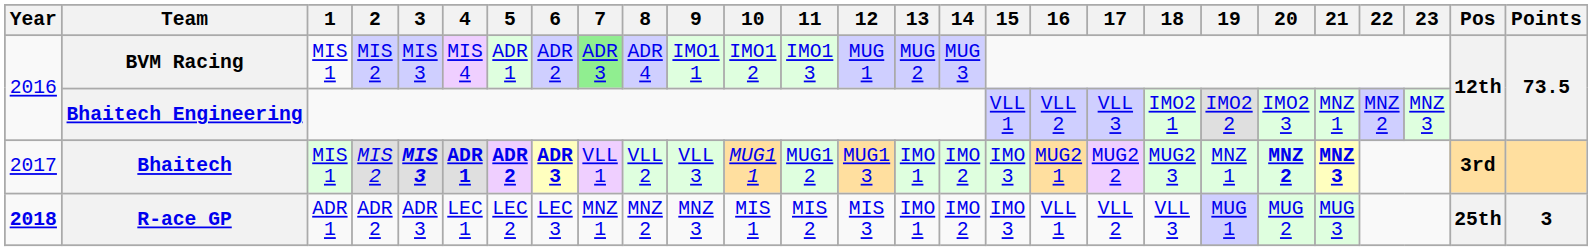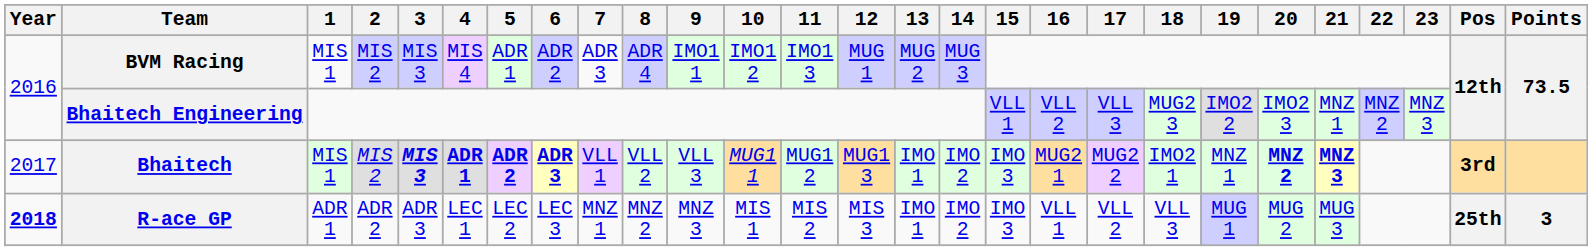 <table class="wikitable" style="text-align:center; font-size:85%">
 <tr>
 <th>Year</th>
 <th>Team</th>
 <th>1</th>
 <th>2</th>
 <th>3</th>
 <th>4</th>
 <th>5</th>
 <th>6</th>
 <th>7</th>
 <th>8</th>
 <th>9</th>
 <th>10</th>
 <th>11</th>
 <th>12</th>
 <th>13</th>
 <th>14</th>
 <th>15</th>
 <th>16</th>
 <th>17</th>
 <th>18</th>
 <th>19</th>
 <th>20</th>
 <th>21</th>
 <th>22</th>
 <th>23</th>
 <th>Pos</th>
 <th>Points</th>
 </tr>
 <tr>
 <td rowspan=2><a href='#'>2016</a></td>
 <th nowrap>BVM Racing</th>
 <td><a href='#'>MIS<br>1</a></td>
 <td style="background:#CFCFFF;"><a href='#'>MIS<br>2</a><br></td>
 <td style="background:#CFCFFF;"><a href='#'>MIS<br>3</a><br></td>
 <td style="background:#EFCFFF;"><a href='#'>MIS<br>4</a><br></td>
 <td style="background:#DFFFDF;"><a href='#'>ADR<br>1</a><br></td>
 <td style="background:#CFCFFF;"><a href='#'>ADR<br>2</a><br></td>
-<td style="background: lightgreen;"><a href='#'>ADR<br>3</a></td>
+<td><a href='#'>ADR<br>3</a></td>
 <td style="background:#CFCFFF;"><a href='#'>ADR<br>4</a><br></td>
 <td style="background:#DFFFDF;"><a href='#'>IMO1<br>1</a><br></td>
 <td style="background:#DFFFDF;"><a href='#'>IMO1<br>2</a><br></td>
 <td style="background:#DFFFDF;"><a href='#'>IMO1<br>3</a><br></td>
 <td style="background:#CFCFFF;"><a href='#'>MUG<br>1</a><br></td>
 <td style="background:#CFCFFF;"><a href='#'>MUG<br>2</a><br></td>
 <td style="background:#CFCFFF;"><a href='#'>MUG<br>3</a><br></td>
 <td colspan=9></td>
 <th rowspan=2>12th</th>
 <th rowspan=2>73.5</th>
 </tr>
 <tr>
 <th nowrap><a href='#'>Bhaitech Engineering</a></th>
 <td colspan=14></td>
 <td style="background:#CFCFFF;"><a href='#'>VLL<br>1</a><br></td>
 <td style="background:#CFCFFF;"><a href='#'>VLL<br>2</a><br></td>
 <td style="background:#CFCFFF;"><a href='#'>VLL<br>3</a><br></td>
-<td style="background:#DFFFDF;"><a href='#'>IMO2<br>1</a><br></td>
+<td style="background:#DFFFDF;"><a href='#'>MUG2<br>3</a><br></td>
 <td style="background:#DFDFDF;"><a href='#'>IMO2<br>2</a><br></td>
 <td style="background:#DFFFDF;"><a href='#'>IMO2<br>3</a><br></td>
 <td style="background:#DFFFDF;"><a href='#'>MNZ<br>1</a><br></td>
 <td style="background:#CFCFFF;"><a href='#'>MNZ<br>2</a><br></td>
 <td style="background:#DFFFDF;"><a href='#'>MNZ<br>3</a><br></td>
 </tr>
 <tr>
 <td><a href='#'>2017</a></td>
 <th nowrap><a href='#'>Bhaitech</a></th>
 <td style="background:#DFFFDF;"><a href='#'>MIS<br>1</a><br></td>
 <td style="background:#DFDFDF;"><em><a href='#'>MIS<br>2</a></em><br></td>
 <td style="background:#DFDFDF;"><strong><em><a href='#'>MIS<br>3</a></em></strong><br></td>
 <td style="background:#DFDFDF;"><strong><a href='#'>ADR<br>1</a></strong><br></td>
 <td style="background:#EFCFFF;"><strong><a href='#'>ADR<br>2</a></strong><br></td>
 <td style="background:#FFFFBF;"><strong><a href='#'>ADR<br>3</a></strong><br></td>
 <td style="background:#EFCFFF;"><a href='#'>VLL<br>1</a><br></td>
 <td style="background:#DFFFDF;"><a href='#'>VLL<br>2</a><br></td>
 <td style="background:#DFFFDF;"><a href='#'>VLL<br>3</a><br></td>
 <td style="background:#FFDF9F;"><em><a href='#'>MUG1<br>1</a></em><br></td>
 <td style="background:#DFFFDF;"><a href='#'>MUG1<br>2</a><br></td>
 <td style="background:#FFDF9F;"><a href='#'>MUG1<br>3</a><br></td>
 <td style="background:#DFFFDF;"><a href='#'>IMO<br>1</a><br></td>
 <td style="background:#DFFFDF;"><a href='#'>IMO<br>2</a><br></td>
 <td style="background:#DFFFDF;"><a href='#'>IMO<br>3</a><br></td>
 <td style="background:#FFDF9F;"><a href='#'>MUG2<br>1</a><br></td>
 <td style="background:#EFCFFF;"><a href='#'>MUG2<br>2</a><br></td>
-<td style="background:#DFFFDF;"><a href='#'>MUG2<br>3</a><br></td>
+<td style="background:#DFFFDF;"><a href='#'>IMO2<br>1</a><br></td>
 <td style="background:#DFFFDF;"><a href='#'>MNZ<br>1</a><br></td>
 <td style="background:#DFFFDF;"><strong><a href='#'>MNZ<br>2</a></strong><br></td>
 <td style="background:#FFFFBF;"><strong><a href='#'>MNZ<br>3</a></strong><br></td>
 <td colspan=2></td>
 <th style="background:#FFDF9F;">3rd</th>
 <th style="background:#FFDF9F;"></th>
 </tr>
 <tr>
 <td><strong><a href='#'>2018</a></strong></td>
 <th nowrap><a href='#'>R-ace GP</a></th>
 <td style="background:#;"><a href='#'>ADR<br>1</a></td>
 <td style="background:#;"><a href='#'>ADR<br>2</a></td>
 <td style="background:#;"><a href='#'>ADR<br>3</a></td>
 <td style="background:#;"><a href='#'>LEC<br>1</a></td>
 <td style="background:#;"><a href='#'>LEC<br>2</a></td>
 <td style="background:#;"><a href='#'>LEC<br>3</a></td>
 <td style="background:#;"><a href='#'>MNZ<br>1</a></td>
 <td style="background:#;"><a href='#'>MNZ<br>2</a></td>
 <td style="background:#;"><a href='#'>MNZ<br>3</a></td>
 <td style="background:#;"><a href='#'>MIS<br>1</a></td>
 <td style="background:#;"><a href='#'>MIS<br>2</a></td>
 <td style="background:#;"><a href='#'>MIS<br>3</a></td>
 <td style="background:#;"><a href='#'>IMO<br>1</a></td>
 <td style="background:#;"><a href='#'>IMO<br>2</a></td>
 <td style="background:#;"><a href='#'>IMO<br>3</a></td>
 <td style="background:#;"><a href='#'>VLL<br>1</a></td>
 <td style="background:#;"><a href='#'>VLL<br>2</a></td>
 <td style="background:#;"><a href='#'>VLL<br>3</a></td>
 <td style="background:#CFCFFF;"><a href='#'>MUG<br>1</a><br></td>
 <td style="background:#DFFFDF;"><a href='#'>MUG<br>2</a><br></td>
 <td style="background:#DFFFDF;"><a href='#'>MUG<br>3</a><br></td>
 <td colspan="2"></td>
 <th>25th</th>
 <th>3</th>
 </tr>
 </table>
